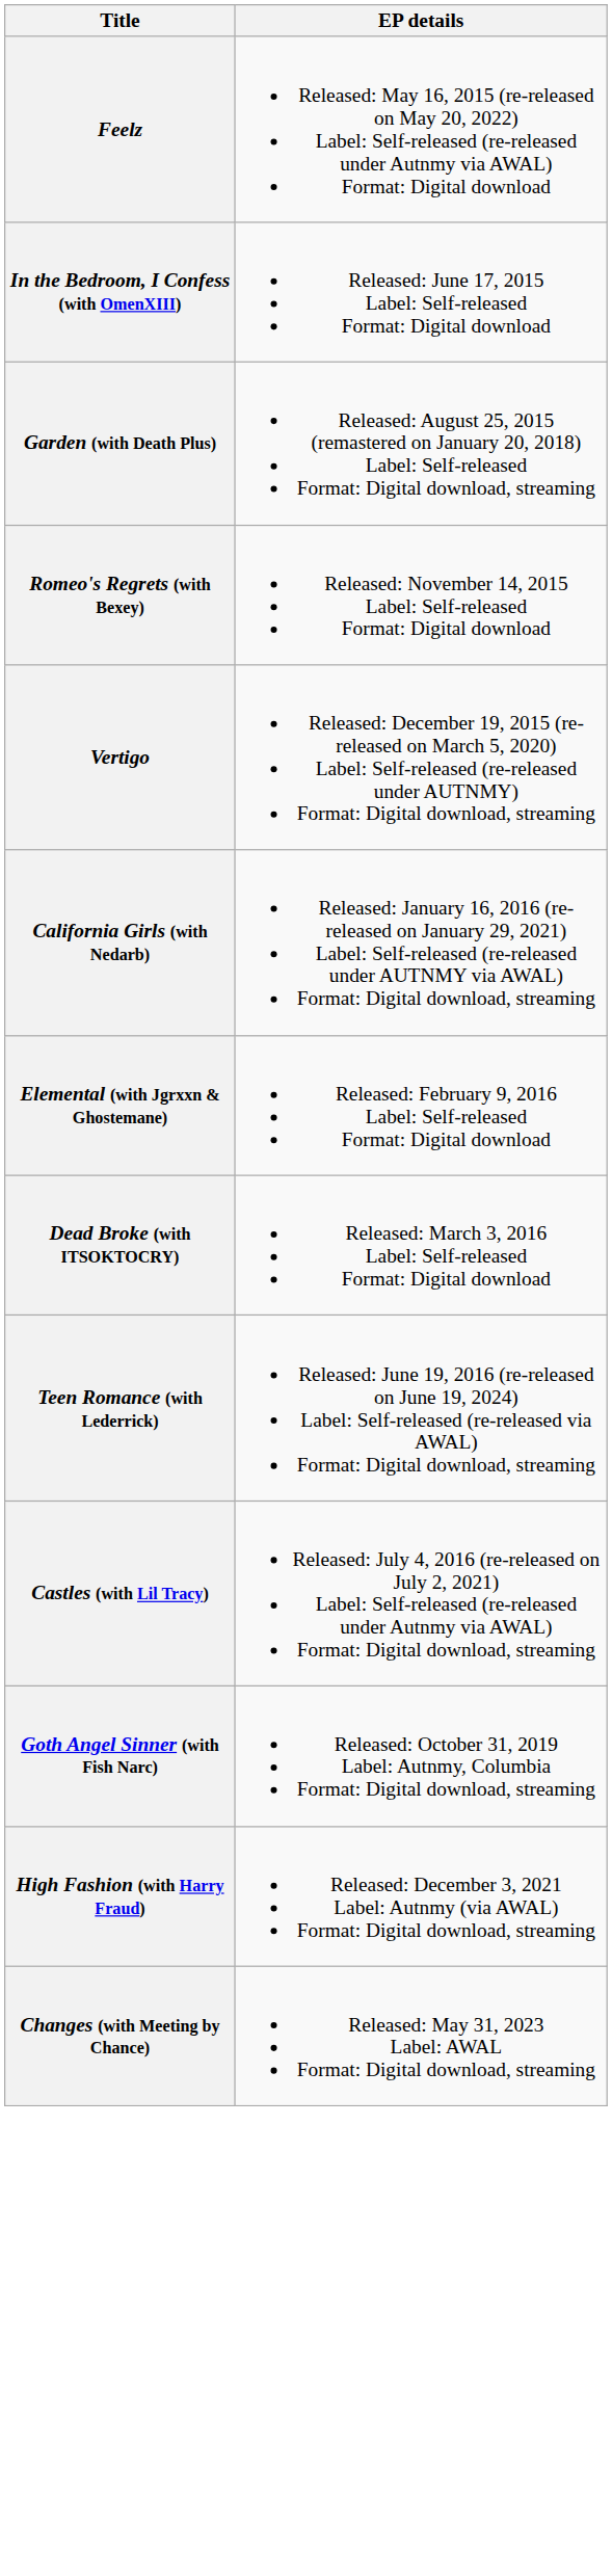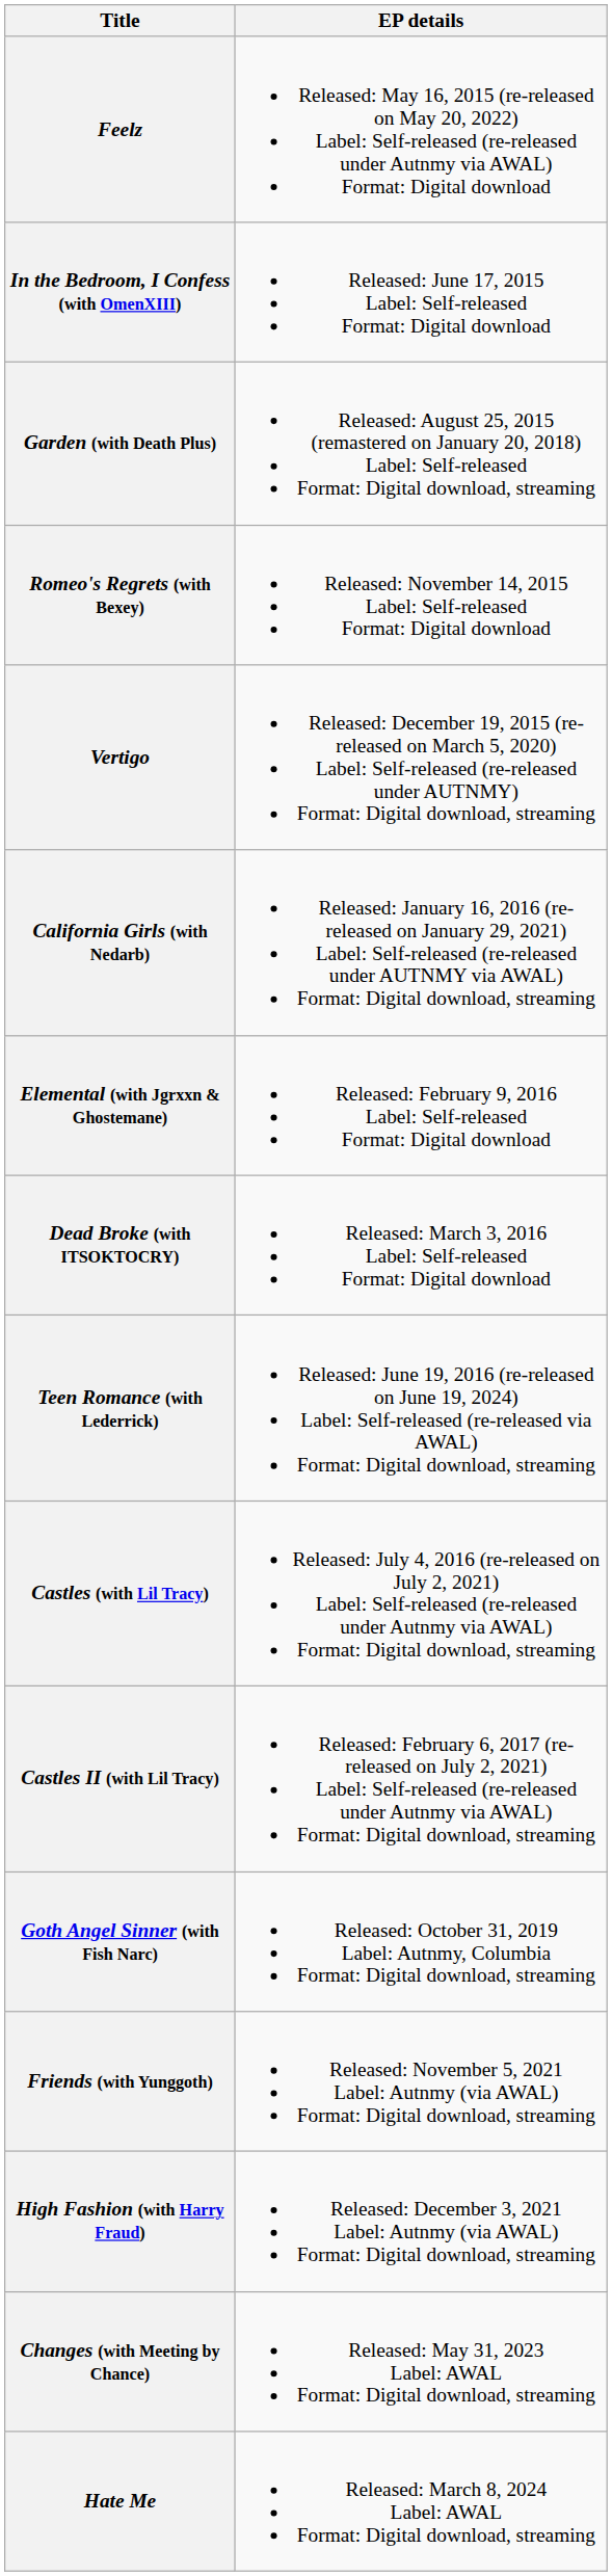 <table class="wikitable plainrowheaders" style="text-align:center;">
 <tr>
 <th scope="col" style="width:11em;">Title</th>
 <th scope="col" style="width:18em;">EP details</th>
 </tr>
 <tr>
 <th scope="row"><em>Feelz</em></th>
 <td><br><ul><li>Released: May 16, 2015 (re-released on May 20, 2022)</li><li>Label: Self-released (re-released under Autnmy via AWAL)</li><li>Format: Digital download</li></ul></td>
 </tr>
 <tr>
 <th scope="row"><em>In the Bedroom, I Confess</em> <small>(with <a href='#'>OmenXIII</a>)</small></th>
 <td><br><ul><li>Released: June 17, 2015</li><li>Label: Self-released</li><li>Format: Digital download</li></ul></td>
 </tr>
 <tr>
 <th scope="row"><em>Garden</em> <small>(with Death Plus)</small></th>
 <td><br><ul><li>Released: August 25, 2015 (remastered on January 20, 2018)</li><li>Label: Self-released</li><li>Format: Digital download, streaming</li></ul></td>
 </tr>
 <tr>
 <th scope="row"><em>Romeo's Regrets</em> <small>(with Bexey)</small></th>
 <td><br><ul><li>Released: November 14, 2015</li><li>Label: Self-released</li><li>Format: Digital download</li></ul></td>
 </tr>
 <tr>
 <th scope="row"><em>Vertigo</em></th>
 <td><br><ul><li>Released: December 19, 2015 (re-released on March 5, 2020)</li><li>Label: Self-released (re-released under AUTNMY)</li><li>Format: Digital download, streaming</li></ul></td>
 </tr>
 <tr>
 <th scope="row"><em>California Girls</em> <small>(with Nedarb)</small></th>
 <td><br><ul><li>Released: January 16, 2016 (re-released on January 29, 2021)</li><li>Label: Self-released (re-released under AUTNMY via AWAL)</li><li>Format: Digital download, streaming</li></ul></td>
 </tr>
 <tr>
 <th scope="row"><em>Elemental</em> <small>(with Jgrxxn & Ghostemane)</small></th>
 <td><br><ul><li>Released: February 9, 2016</li><li>Label: Self-released</li><li>Format: Digital download</li></ul></td>
 </tr>
 <tr>
 <th scope="row"><em>Dead Broke</em> <small>(with ITSOKTOCRY)</small></th>
 <td><br><ul><li>Released: March 3, 2016</li><li>Label: Self-released</li><li>Format: Digital download</li></ul></td>
 </tr>
 <tr>
 <th scope="row"><em>Teen Romance</em> <small>(with Lederrick)</small></th>
 <td><br><ul><li>Released: June 19, 2016 (re-released on June 19, 2024)</li><li>Label: Self-released (re-released via AWAL)</li><li>Format: Digital download, streaming</li></ul></td>
 </tr>
 <tr>
 <th scope="row"><em>Castles</em> <small>(with <a href='#'>Lil Tracy</a>)</small></th>
 <td><br><ul><li>Released: July 4, 2016 (re-released on July 2, 2021)</li><li>Label: Self-released (re-released under Autnmy via AWAL)</li><li>Format: Digital download, streaming</li></ul></td>
 </tr>
 <tr>
+<th scope="row"><em>Castles II</em> <small>(with Lil Tracy)</small></th>
+<td><br><ul><li>Released: February 6, 2017 (re-released on July 2, 2021)</li><li>Label: Self-released (re-released under Autnmy via AWAL)</li><li>Format: Digital download, streaming</li></ul></td>
+</tr>
+<tr>
 <th scope="row"><em><a href='#'>Goth Angel Sinner</a></em> <small>(with Fish Narc)</small></th>
 <td><br><ul><li>Released: October 31, 2019</li><li>Label: Autnmy, Columbia</li><li>Format: Digital download, streaming</li></ul></td>
+</tr>
+<tr>
+<th scope="row"><em>Friends</em> <small>(with Yunggoth)</small></th>
+<td><br><ul><li>Released: November 5, 2021</li><li>Label: Autnmy (via AWAL)</li><li>Format: Digital download, streaming</li></ul></td>
 </tr>
 <tr>
 <th scope="row"><em>High Fashion</em> <small>(with <a href='#'>Harry Fraud</a>)</small></th>
 <td><br><ul><li>Released: December 3, 2021</li><li>Label: Autnmy (via AWAL)</li><li>Format: Digital download, streaming</li></ul></td>
 </tr>
 <tr>
 <th scope="row"><em>Changes</em> <small>(with Meeting by Chance)</small></th>
 <td><br><ul><li>Released: May 31, 2023</li><li>Label: AWAL</li><li>Format: Digital download, streaming</li></ul></td>
 </tr>
+<tr>
+<th scope="row"><em>Hate Me</em></th>
+<td><br><ul><li>Released: March 8, 2024</li><li>Label: AWAL</li><li>Format: Digital download, streaming</li></ul></td>
+</tr>
 </table>
